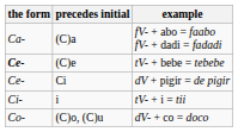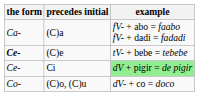 <table class="wikitable">
 <tr>
 <th>the form</th>
 <th>precedes initial</th>
 <th>example</th>
 </tr>
 <tr>
 <td><em>Ca-</em></td>
 <td>(C)a</td>
 <td><em>fV-</em> + abo = <em>faabo</em><br><em>fV-</em> + dadi = <em>fadadi</em></td>
 </tr>
 <tr>
 <td><strong><em>Ce-</em></strong></td>
 <td>(C)e</td>
 <td><em>tV-</em> + bebe = <em>tebebe</em></td>
 </tr>
 <tr>
 <td><em>Ce-</em></td>
 <td>Ci</td>
-<td><em>dV</em> + pigir = <em>de pigir</em></td>
-</tr>
-<tr>
-<td><em>Ci-</em></td>
-<td>i</td>
-<td><em>tV-</em> + i = <em>tii</em></td>
+<td style="background: lightgreen;"><em>dV</em> + pigir = <em>de pigir</em></td>
 </tr>
 <tr>
 <td><em>Co-</em></td>
 <td>(C)o, (C)u</td>
 <td><em>dV-</em> + co = <em>doco</em></td>
 </tr>
 </table>
